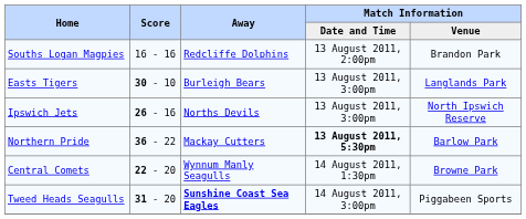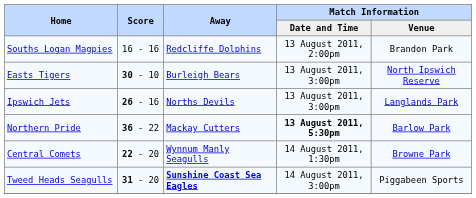 <table border=1 style="border-collapse:collapse; font-size:90%; text-align:center;" cellpadding=3 cellspacing=0>
 <tr bgcolor=#C1D8FF>
 <th rowspan=2 width=12%>Home</th>
 <th rowspan=2 width=3%>Score</th>
 <th rowspan=2 width=12%>Away</th>
 <th colspan=5>Match Information</th>
 </tr>
 <tr bgcolor=#EFEFEF>
 <th width=10%>Date and Time</th>
 <th width=10%>Venue</th>
 </tr>
 <tr bgcolor=#F5FAFF>
 <td align=left> <a href='#'>Souths Logan Magpies</a></td>
 <td>16 - 16</td>
 <td align=left> <a href='#'>Redcliffe Dolphins</a></td>
 <td>13 August 2011, 2:00pm</td>
 <td>Brandon Park</td>
 </tr>
 <tr bgcolor=#F5FAFF>
 <td align=left> <a href='#'>Easts Tigers</a></td>
 <td><strong>30</strong> - 10</td>
 <td align=left> <a href='#'>Burleigh Bears</a></td>
 <td>13 August 2011, 3:00pm</td>
-<td><a href='#'>Langlands Park</a></td>
+<td><a href='#'>North Ipswich Reserve</a></td>
 </tr>
 <tr bgcolor=#F5FAFF>
 <td align=left> <a href='#'>Ipswich Jets</a></td>
 <td><strong>26</strong> - 16</td>
 <td align=left> <a href='#'>Norths Devils</a></td>
 <td>13 August 2011, 3:00pm</td>
-<td><a href='#'>North Ipswich Reserve</a></td>
+<td><a href='#'>Langlands Park</a></td>
 </tr>
 <tr bgcolor=#F5FAFF>
 <td align=left> <a href='#'>Northern Pride</a></td>
 <td><strong>36</strong> - 22</td>
 <td align=left> <a href='#'>Mackay Cutters</a></td>
 <td><strong>13 August 2011, 5:30pm</strong></td>
 <td><a href='#'>Barlow Park</a></td>
 </tr>
 <tr bgcolor=#F5FAFF>
 <td align=left> <a href='#'>Central Comets</a></td>
 <td><strong>22</strong> - 20</td>
 <td align=left> <a href='#'>Wynnum Manly Seagulls</a></td>
 <td>14 August 2011, 1:30pm</td>
 <td><a href='#'>Browne Park</a></td>
 </tr>
 <tr bgcolor=#F5FAFF>
 <td align=left> <a href='#'>Tweed Heads Seagulls</a></td>
 <td><strong>31</strong> - 20</td>
 <td align=left><strong> <a href='#'>Sunshine Coast Sea Eagles</a></strong></td>
 <td>14 August 2011, 3:00pm</td>
 <td>Piggabeen Sports</td>
 </tr>
 <tr>
 </tr>
 </table>
